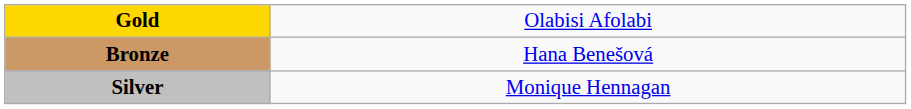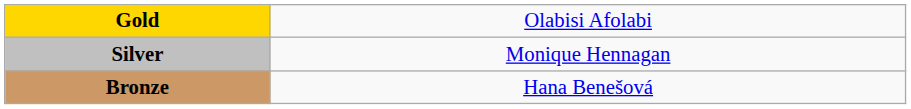 <table class="wikitable" style="text-align:center; " width="35%">
 <tr>
 <td bgcolor="gold"><strong>Gold</strong></td>
 <td><a href='#'>Olabisi Afolabi</a><br>  <small><em></em></small></td>
 </tr>
 <tr>
+<td bgcolor="silver"><strong>Silver</strong></td>
+<td><a href='#'>Monique Hennagan</a><br>  <small><em></em></small></td>
+</tr>
+<tr>
 <td bgcolor="CC9966"><strong>Bronze</strong></td>
 <td><a href='#'>Hana Benešová</a><br>  <small><em></em></small></td>
 </tr>
-<tr>
-<td bgcolor="silver"><strong>Silver</strong></td>
-<td><a href='#'>Monique Hennagan</a><br>  <small><em></em></small></td>
-</tr>
 </table>
